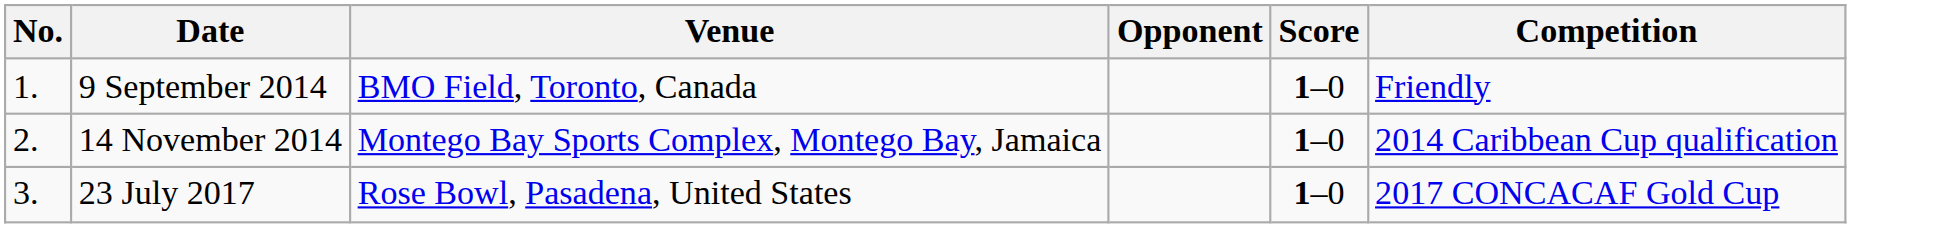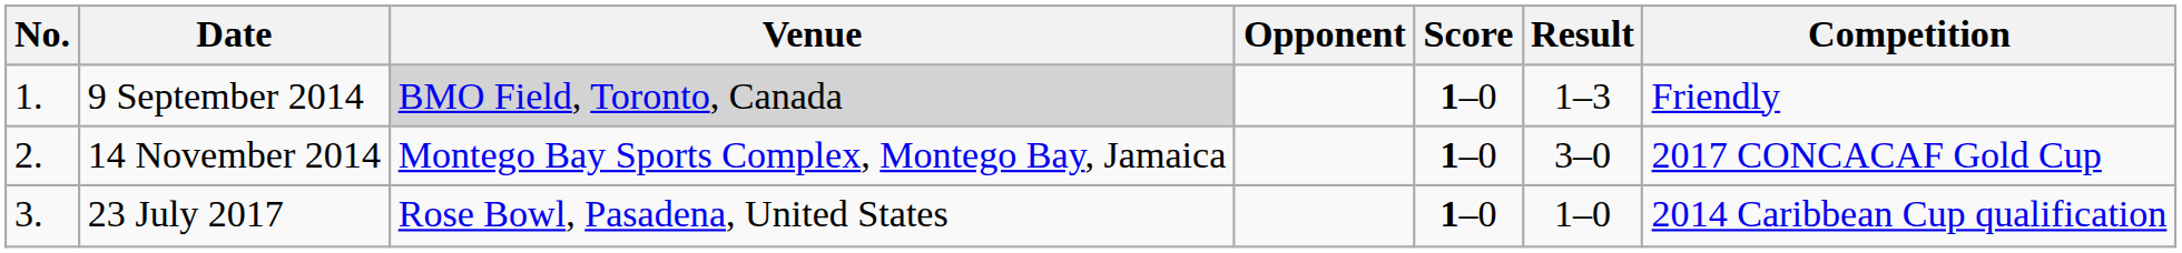 <table class="wikitable">
 <tr>
 <th>No.</th>
 <th>Date</th>
 <th>Venue</th>
 <th>Opponent</th>
 <th>Score</th>
+<th>Result</th>
 <th>Competition</th>
 </tr>
 <tr>
 <td>1.</td>
 <td>9 September 2014</td>
-<td><a href='#'>BMO Field</a>, <a href='#'>Toronto</a>, Canada</td>
+<td style="background: lightgrey;"><a href='#'>BMO Field</a>, <a href='#'>Toronto</a>, Canada</td>
 <td></td>
 <td align=center><strong>1</strong>–0</td>
+<td align=center>1–3</td>
 <td><a href='#'>Friendly</a></td>
 </tr>
 <tr>
 <td>2.</td>
 <td>14 November 2014</td>
 <td><a href='#'>Montego Bay Sports Complex</a>, <a href='#'>Montego Bay</a>, Jamaica</td>
 <td></td>
 <td align=center><strong>1</strong>–0</td>
-<td><a href='#'>2014 Caribbean Cup qualification</a></td>
+<td align=center>3–0</td>
+<td><a href='#'>2017 CONCACAF Gold Cup</a></td>
 </tr>
 <tr>
 <td>3.</td>
 <td>23 July 2017</td>
 <td><a href='#'>Rose Bowl</a>, <a href='#'>Pasadena</a>, United States</td>
 <td></td>
 <td align=center><strong>1</strong>–0</td>
-<td><a href='#'>2017 CONCACAF Gold Cup</a></td>
+<td align=center>1–0</td>
+<td><a href='#'>2014 Caribbean Cup qualification</a></td>
 </tr>
 </table>
